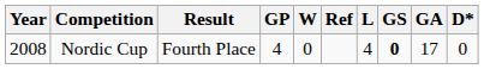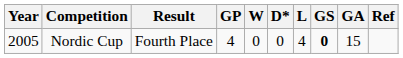 <table class="wikitable" style="text-align: center;">
 <tr>
 <th>Year</th>
 <th>Competition</th>
 <th>Result</th>
 <th>GP</th>
 <th>W</th>
-<th>Ref</th>
+<th>D*</th>
 <th>L</th>
 <th>GS</th>
 <th>GA</th>
-<th>D*</th>
+<th>Ref</th>
 </tr>
 <tr>
-<td> 2008</td>
+<td> 2005</td>
 <td>Nordic Cup</td>
 <td>Fourth Place</td>
 <td>4</td>
 <td>0</td>
-<td></td>
+<td>0</td>
 <td>4</td>
 <td><strong>0</strong></td>
-<td>17</td>
-<td>0</td>
+<td>15</td>
+<td></td>
 </tr>
 </table>
